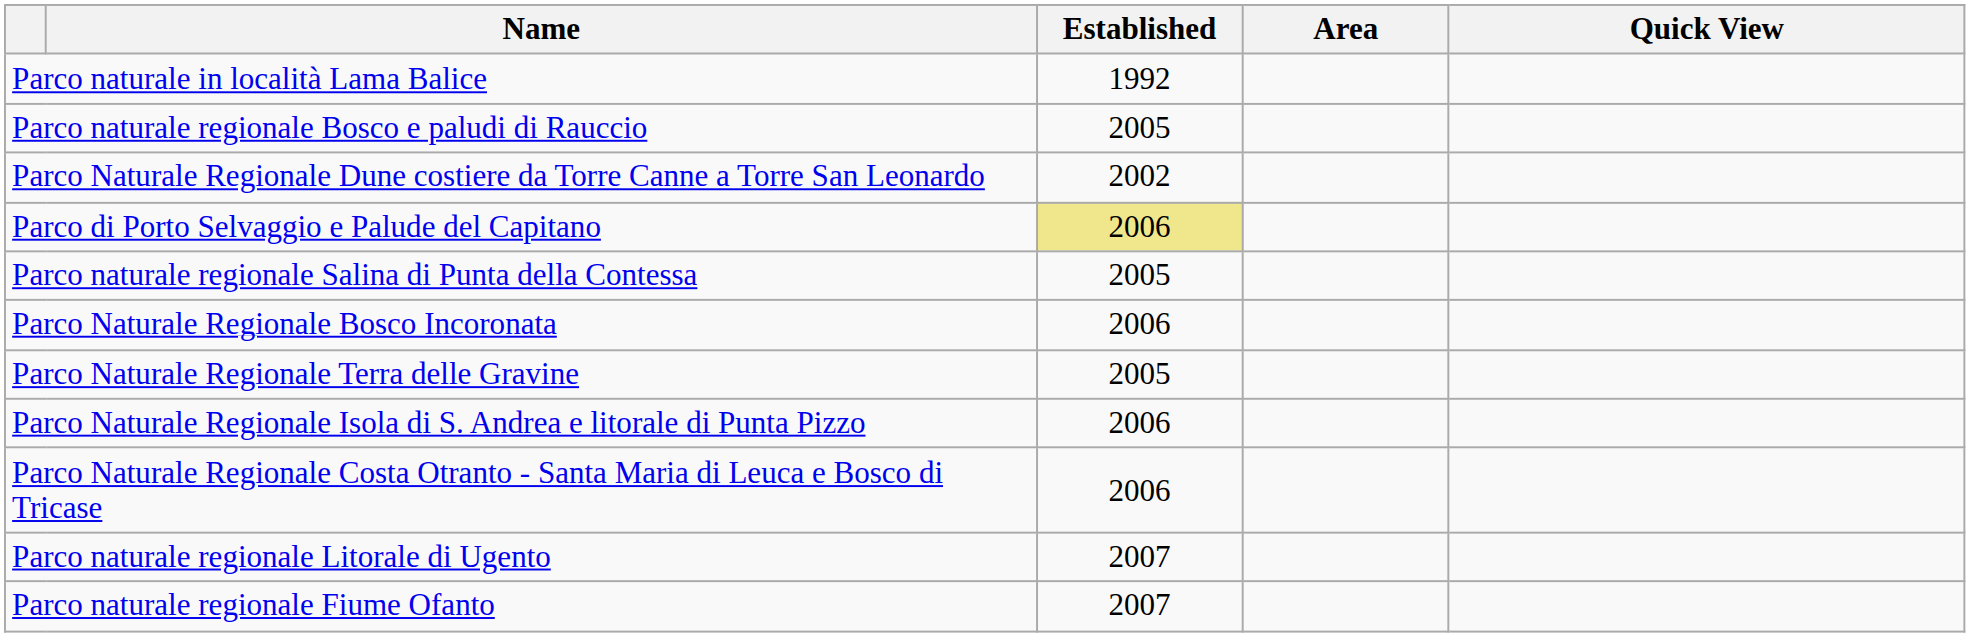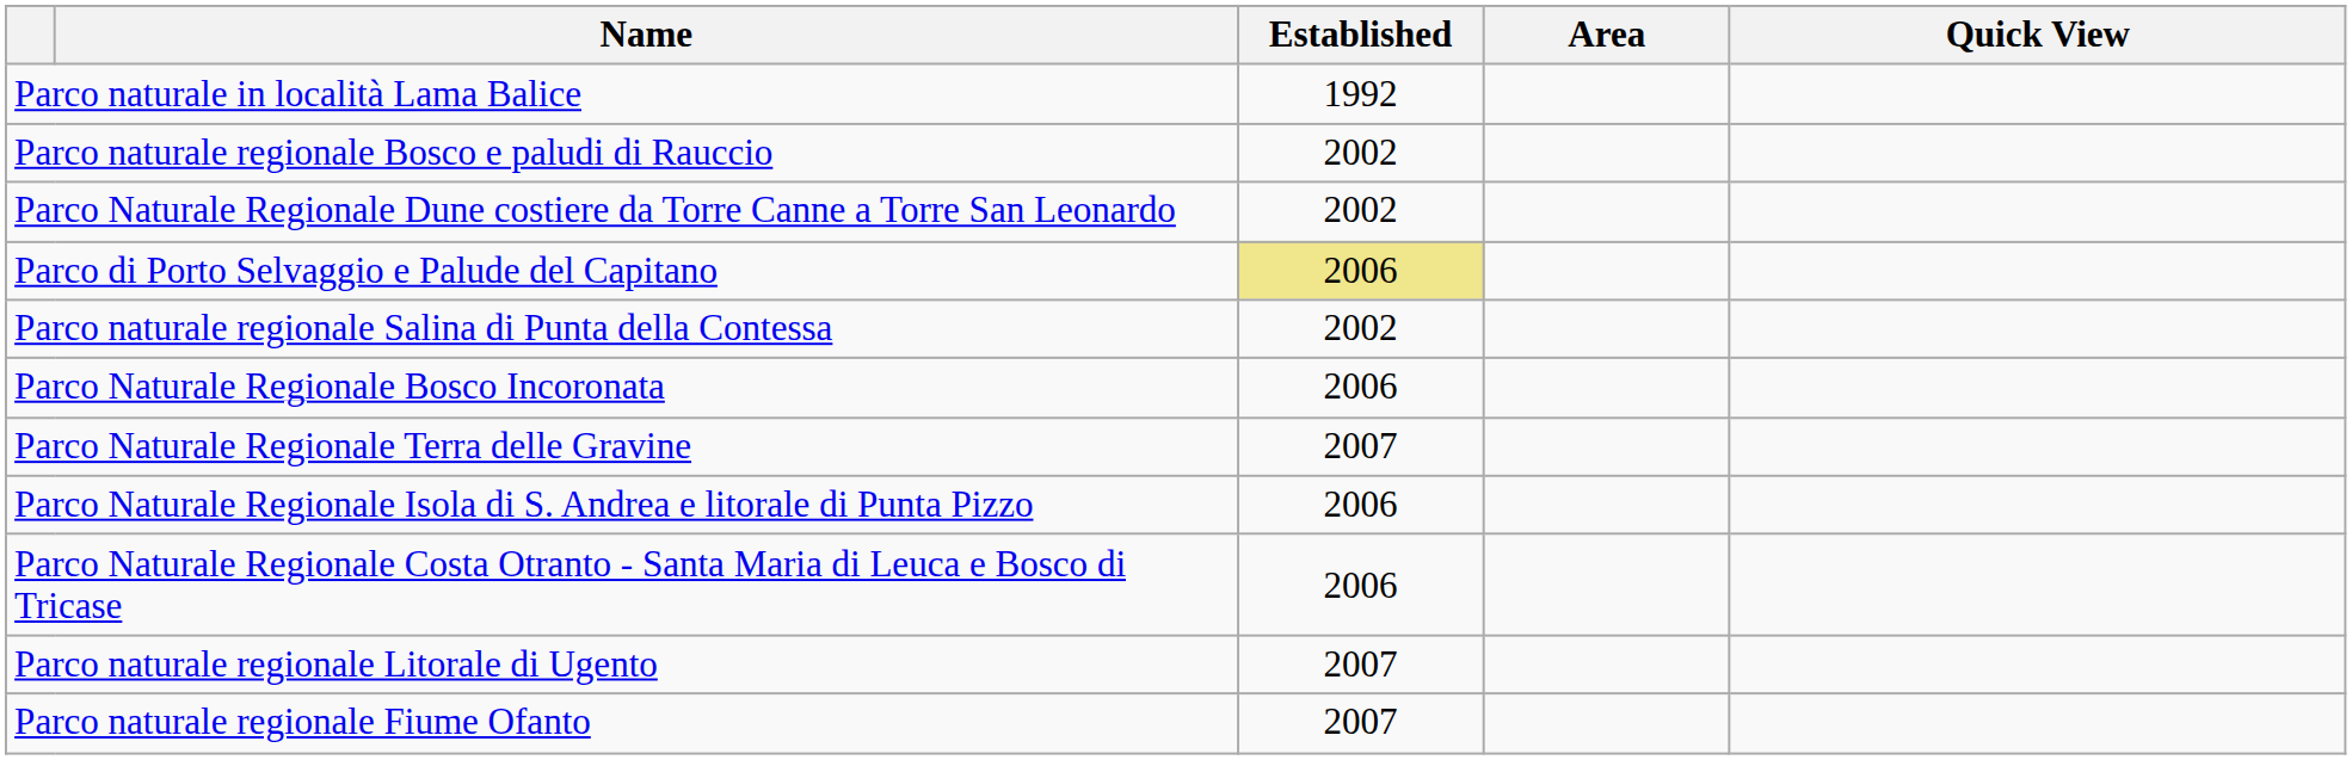 <table class="wikitable sortable" border="1" width="80%">
 <tr>
 <th style="width:2%" class="unsortable"></th>
 <th style="width:48%">Name</th>
 <th style="width:10%">Established</th>
 <th style="width:10%">Area</th>
 <th style="width:25%" class="unsortable">Quick View</th>
 </tr>
 <tr>
 <td colspan="2"><a href='#'>Parco naturale in località Lama Balice</a></td>
 <td align="center">1992</td>
 <td align="center"></td>
 <td></td>
 </tr>
 <tr>
 <td colspan="2"><a href='#'>Parco naturale regionale Bosco e paludi di Rauccio</a></td>
-<td align="center">2005</td>
+<td align="center">2002</td>
 <td align="center"></td>
 <td></td>
 </tr>
 <tr>
 <td colspan="2"><a href='#'>Parco Naturale Regionale Dune costiere da Torre Canne a Torre San Leonardo</a></td>
 <td align="center">2002</td>
 <td align="center"></td>
 <td></td>
 </tr>
 <tr>
 <td colspan="2"><a href='#'>Parco di Porto Selvaggio e Palude del Capitano</a></td>
 <td align="center" style="background: khaki;">2006</td>
 <td align="center"></td>
 <td></td>
 </tr>
 <tr>
 <td colspan="2"><a href='#'>Parco naturale regionale Salina di Punta della Contessa</a></td>
-<td align="center">2005</td>
+<td align="center">2002</td>
 <td align="center"></td>
 <td></td>
 </tr>
 <tr>
 <td colspan="2"><a href='#'>Parco Naturale Regionale Bosco Incoronata</a></td>
 <td align="center">2006</td>
 <td align="center"></td>
 <td></td>
 </tr>
 <tr>
 <td colspan="2"><a href='#'>Parco Naturale Regionale Terra delle Gravine</a></td>
-<td align="center">2005</td>
+<td align="center">2007</td>
 <td align="center"></td>
 <td></td>
 </tr>
 <tr>
 <td colspan="2"><a href='#'>Parco Naturale Regionale Isola di S. Andrea e litorale di Punta Pizzo</a></td>
 <td align="center">2006</td>
 <td align="center"></td>
 <td></td>
 </tr>
 <tr>
 <td colspan="2"><a href='#'>Parco Naturale Regionale Costa Otranto - Santa Maria di Leuca e Bosco di Tricase</a></td>
 <td align="center">2006</td>
 <td align="center"></td>
 <td></td>
 </tr>
 <tr>
 <td colspan="2"><a href='#'>Parco naturale regionale Litorale di Ugento</a></td>
 <td align="center">2007</td>
 <td align="center"></td>
 <td></td>
 </tr>
 <tr>
 <td colspan="2"><a href='#'>Parco naturale regionale Fiume Ofanto</a></td>
 <td align="center">2007</td>
 <td align="center"></td>
 <td></td>
 </tr>
 </table>
